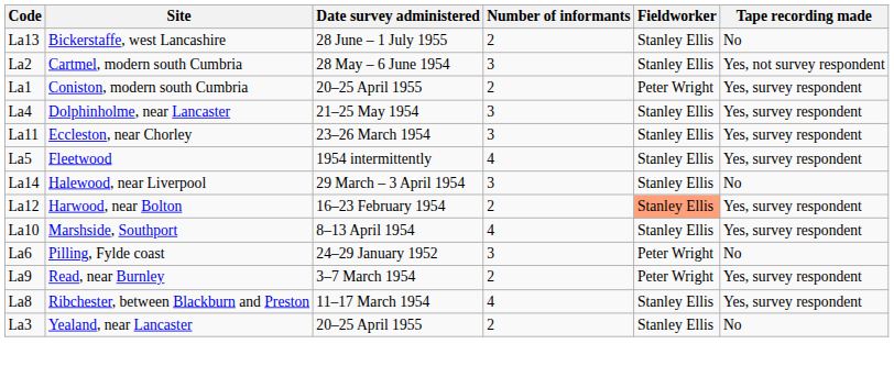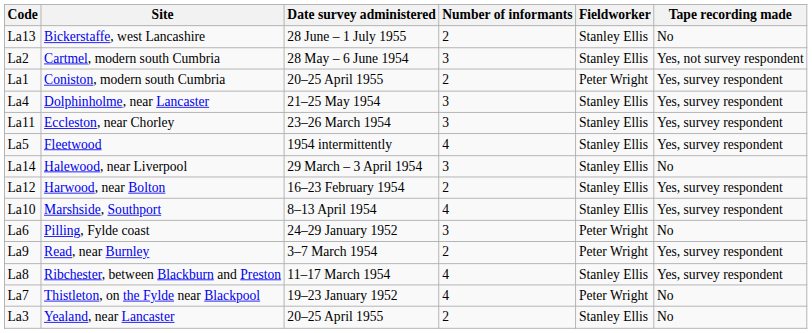 <table class="wikitable sortable">
 <tr>
 <th>Code</th>
 <th>Site</th>
 <th>Date survey administered</th>
 <th>Number of informants</th>
 <th>Fieldworker</th>
 <th>Tape recording made</th>
 </tr>
 <tr>
 <td>La13</td>
 <td><a href='#'>Bickerstaffe</a>, west Lancashire</td>
 <td>28 June – 1 July 1955</td>
 <td>2</td>
 <td>Stanley Ellis</td>
 <td>No</td>
 </tr>
 <tr>
 <td>La2</td>
 <td><a href='#'>Cartmel</a>, modern south Cumbria</td>
 <td>28 May – 6 June 1954</td>
 <td>3</td>
 <td>Stanley Ellis</td>
 <td>Yes, not survey respondent</td>
 </tr>
 <tr>
 <td>La1</td>
 <td><a href='#'>Coniston</a>, modern south Cumbria</td>
 <td>20–25 April 1955</td>
 <td>2</td>
 <td>Peter Wright</td>
 <td>Yes, survey respondent</td>
 </tr>
 <tr>
 <td>La4</td>
 <td><a href='#'>Dolphinholme</a>, near <a href='#'>Lancaster</a></td>
 <td>21–25 May 1954</td>
 <td>3</td>
 <td>Stanley Ellis</td>
 <td>Yes, survey respondent</td>
 </tr>
 <tr>
 <td>La11</td>
 <td><a href='#'>Eccleston</a>, near Chorley</td>
 <td>23–26 March 1954</td>
 <td>3</td>
 <td>Stanley Ellis</td>
 <td>Yes, survey respondent</td>
 </tr>
 <tr>
 <td>La5</td>
 <td><a href='#'>Fleetwood</a></td>
 <td>1954 intermittently</td>
 <td>4</td>
 <td>Stanley Ellis</td>
 <td>Yes, survey respondent</td>
 </tr>
 <tr>
 <td>La14</td>
 <td><a href='#'>Halewood</a>, near Liverpool</td>
 <td>29 March – 3 April 1954</td>
 <td>3</td>
 <td>Stanley Ellis</td>
 <td>No</td>
 </tr>
 <tr>
 <td>La12</td>
 <td><a href='#'>Harwood</a>, near <a href='#'>Bolton</a></td>
 <td>16–23 February 1954</td>
 <td>2</td>
-<td style="background: lightsalmon;">Stanley Ellis</td>
+<td>Stanley Ellis</td>
 <td>Yes, survey respondent</td>
 </tr>
 <tr>
 <td>La10</td>
 <td><a href='#'>Marshside</a>, <a href='#'>Southport</a></td>
 <td>8–13 April 1954</td>
 <td>4</td>
 <td>Stanley Ellis</td>
 <td>Yes, survey respondent</td>
 </tr>
 <tr>
 <td>La6</td>
 <td><a href='#'>Pilling</a>, Fylde coast</td>
 <td>24–29 January 1952</td>
 <td>3</td>
 <td>Peter Wright</td>
 <td>No</td>
 </tr>
 <tr>
 <td>La9</td>
 <td><a href='#'>Read</a>, near <a href='#'>Burnley</a></td>
 <td>3–7 March 1954</td>
 <td>2</td>
 <td>Peter Wright</td>
 <td>Yes, survey respondent</td>
 </tr>
 <tr>
 <td>La8</td>
 <td><a href='#'>Ribchester</a>, between <a href='#'>Blackburn</a> and <a href='#'>Preston</a></td>
 <td>11–17 March 1954</td>
 <td>4</td>
 <td>Stanley Ellis</td>
 <td>Yes, survey respondent</td>
 </tr>
 <tr>
+<td>La7</td>
+<td><a href='#'>Thistleton</a>, on <a href='#'>the Fylde</a> near <a href='#'>Blackpool</a></td>
+<td>19–23 January 1952</td>
+<td>4</td>
+<td>Peter Wright</td>
+<td>No</td>
+</tr>
+<tr>
 <td>La3</td>
 <td><a href='#'>Yealand</a>, near <a href='#'>Lancaster</a></td>
 <td>20–25 April 1955</td>
 <td>2</td>
 <td>Stanley Ellis</td>
 <td>No</td>
 </tr>
 </table>
